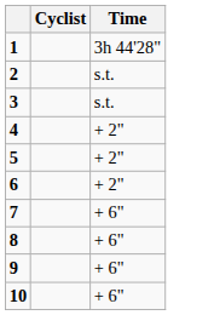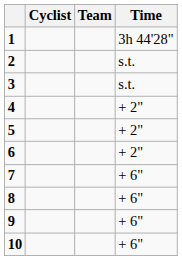 <table class="wikitable">
 <tr>
 <th></th>
 <th>Cyclist</th>
+<th>Team</th>
 <th>Time</th>
 </tr>
 <tr>
 <td><strong>1</strong></td>
+<td></td>
 <td></td>
 <td>3h 44'28"</td>
 </tr>
 <tr>
 <td><strong>2</strong></td>
 <td></td>
+<td></td>
 <td>s.t.</td>
 </tr>
 <tr>
 <td><strong>3</strong></td>
+<td></td>
 <td></td>
 <td>s.t.</td>
 </tr>
 <tr>
 <td><strong>4</strong></td>
 <td></td>
+<td></td>
 <td>+ 2"</td>
 </tr>
 <tr>
 <td><strong>5</strong></td>
+<td></td>
 <td></td>
 <td>+ 2"</td>
 </tr>
 <tr>
 <td><strong>6</strong></td>
 <td></td>
+<td></td>
 <td>+ 2"</td>
 </tr>
 <tr>
 <td><strong>7</strong></td>
+<td></td>
 <td></td>
 <td>+ 6"</td>
 </tr>
 <tr>
 <td><strong>8</strong></td>
 <td></td>
+<td></td>
 <td>+ 6"</td>
 </tr>
 <tr>
 <td><strong>9</strong></td>
+<td></td>
 <td></td>
 <td>+ 6"</td>
 </tr>
 <tr>
 <td><strong>10</strong></td>
 <td></td>
+<td></td>
 <td>+ 6"</td>
 </tr>
 </table>
